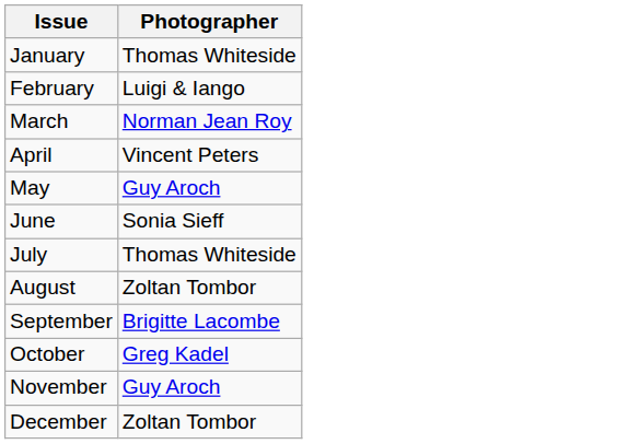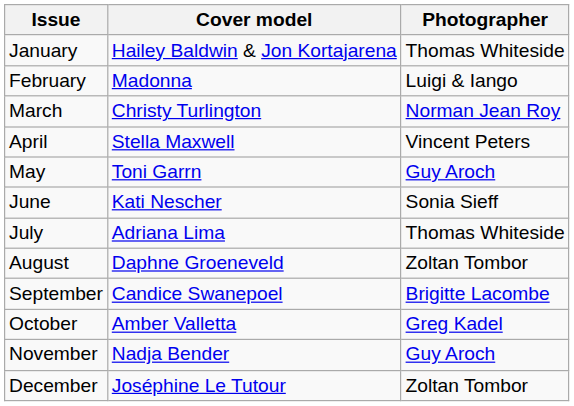 <table class="sortable wikitable">
 <tr>
 <th>Issue</th>
+<th>Cover model</th>
 <th>Photographer</th>
 </tr>
 <tr>
 <td>January</td>
+<td><a href='#'>Hailey Baldwin</a> & <a href='#'>Jon Kortajarena</a></td>
 <td>Thomas Whiteside</td>
 </tr>
 <tr>
 <td>February</td>
+<td><a href='#'>Madonna</a></td>
 <td>Luigi & Iango</td>
 </tr>
 <tr>
 <td>March</td>
+<td><a href='#'>Christy Turlington</a></td>
 <td><a href='#'>Norman Jean Roy</a></td>
 </tr>
 <tr>
 <td>April</td>
+<td><a href='#'>Stella Maxwell</a></td>
 <td>Vincent Peters</td>
 </tr>
 <tr>
 <td>May</td>
+<td><a href='#'>Toni Garrn</a></td>
 <td><a href='#'>Guy Aroch</a></td>
 </tr>
 <tr>
 <td>June</td>
+<td><a href='#'>Kati Nescher</a></td>
 <td>Sonia Sieff</td>
 </tr>
 <tr>
 <td>July</td>
+<td><a href='#'>Adriana Lima</a></td>
 <td>Thomas Whiteside</td>
 </tr>
 <tr>
 <td>August</td>
+<td><a href='#'>Daphne Groeneveld</a></td>
 <td>Zoltan Tombor</td>
 </tr>
 <tr>
 <td>September</td>
+<td><a href='#'>Candice Swanepoel</a></td>
 <td><a href='#'>Brigitte Lacombe</a></td>
 </tr>
 <tr>
 <td>October</td>
+<td><a href='#'>Amber Valletta</a></td>
 <td><a href='#'>Greg Kadel</a></td>
 </tr>
 <tr>
 <td>November</td>
+<td><a href='#'>Nadja Bender</a></td>
 <td><a href='#'>Guy Aroch</a></td>
 </tr>
 <tr>
 <td>December</td>
+<td><a href='#'>Joséphine Le Tutour</a></td>
 <td>Zoltan Tombor</td>
 </tr>
 </table>
